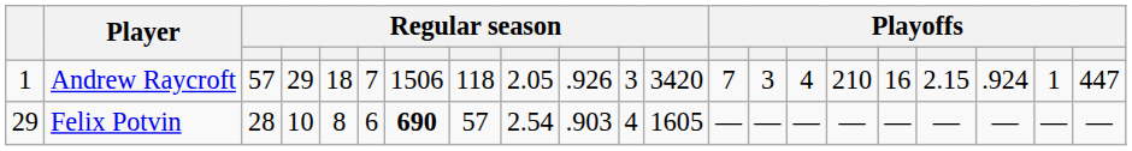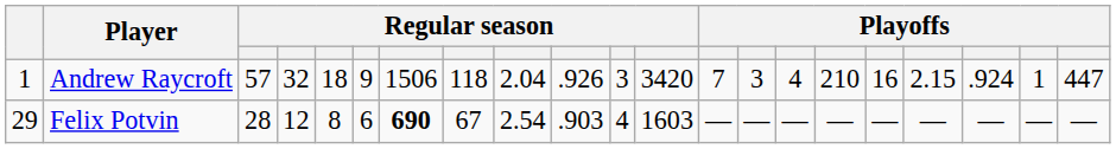 <table class="wikitable plainrowheaders" style="text-align:center;">
 <tr>
 <th scope="col" rowspan="2"></th>
 <th scope="col" rowspan="2">Player</th>
 <th scope=colgroup colspan=10>Regular season</th>
 <th scope=colgroup colspan=9>Playoffs</th>
 </tr>
 <tr>
 <th scope="col"></th>
 <th scope="col"></th>
 <th scope="col"></th>
 <th scope="col"></th>
 <th scope="col"></th>
 <th scope="col"></th>
 <th scope="col"></th>
 <th scope="col"></th>
 <th scope="col"></th>
 <th scope="col"></th>
 <th scope="col"></th>
 <th scope="col"></th>
 <th scope="col"></th>
 <th scope="col"></th>
 <th scope="col"></th>
 <th scope="col"></th>
 <th scope="col"></th>
 <th scope="col"></th>
 <th scope="col"></th>
 </tr>
 <tr>
 <td scope="row">1</td>
 <td align="left"><a href='#'>Andrew Raycroft</a></td>
 <td>57</td>
-<td>29</td>
+<td>32</td>
 <td>18</td>
-<td>7</td>
+<td>9</td>
 <td>1506</td>
 <td>118</td>
-<td>2.05</td>
+<td>2.04</td>
 <td>.926</td>
 <td>3</td>
 <td>3420</td>
 <td>7</td>
 <td>3</td>
 <td>4</td>
 <td>210</td>
 <td>16</td>
 <td>2.15</td>
 <td>.924</td>
 <td>1</td>
 <td>447</td>
 </tr>
 <tr>
 <td scope="row">29</td>
 <td align="left"><a href='#'>Felix Potvin</a></td>
 <td>28</td>
-<td>10</td>
+<td>12</td>
 <td>8</td>
 <td>6</td>
 <td><strong>690</strong></td>
-<td>57</td>
+<td>67</td>
 <td>2.54</td>
 <td>.903</td>
 <td>4</td>
-<td>1605</td>
+<td>1603</td>
 <td>—</td>
 <td>—</td>
 <td>—</td>
 <td>—</td>
 <td>—</td>
 <td>—</td>
 <td>—</td>
 <td>—</td>
 <td>—</td>
 </tr>
 </table>
